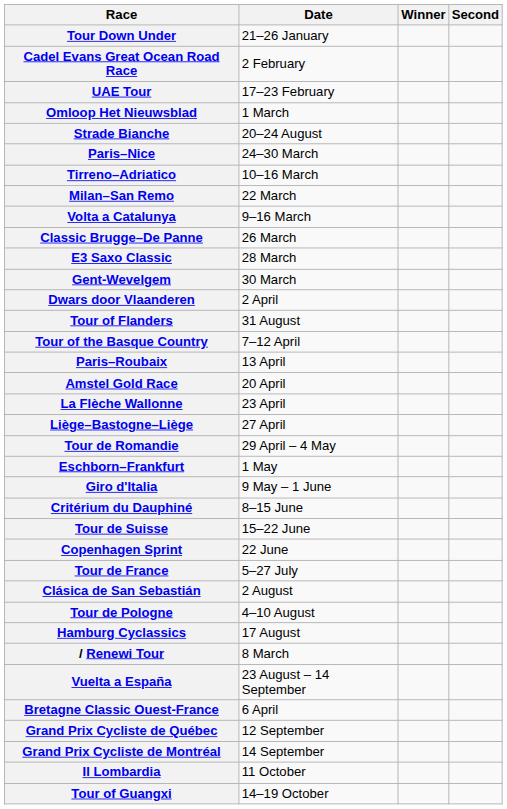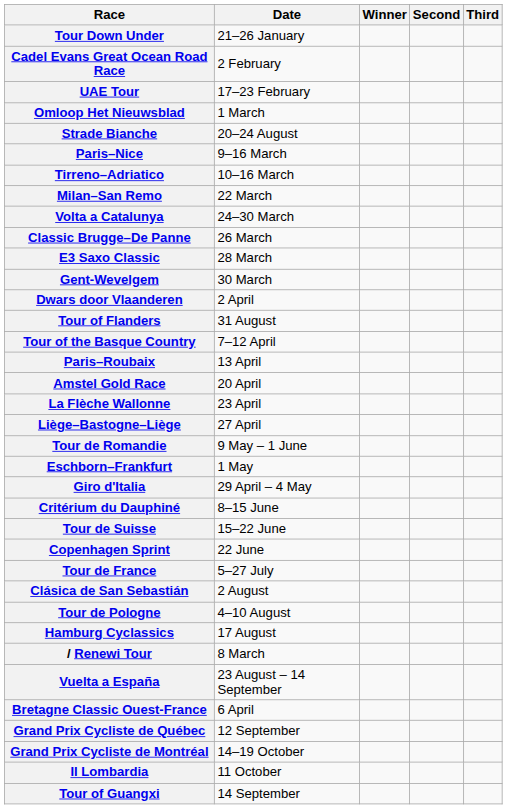 <table class="wikitable plainrowheaders">
 <tr>
 <th scope="col">Race</th>
 <th scope="col">Date</th>
 <th scope="col">Winner</th>
 <th scope="col">Second</th>
+<th scope="col">Third</th>
 </tr>
 <tr>
 <th scope="row"> <a href='#'>Tour Down Under</a></th>
 <td>21–26 January</td>
+<td></td>
 <td></td>
 <td></td>
 </tr>
 <tr>
 <th scope="row"> <a href='#'>Cadel Evans Great Ocean Road Race</a></th>
 <td>2 February</td>
 <td></td>
 <td></td>
+<td></td>
 </tr>
 <tr>
 <th scope="row"> <a href='#'>UAE Tour</a></th>
 <td>17–23 February</td>
+<td></td>
 <td></td>
 <td></td>
 </tr>
 <tr>
 <th scope="row"> <a href='#'>Omloop Het Nieuwsblad</a></th>
 <td>1 March</td>
 <td></td>
 <td></td>
+<td></td>
 </tr>
 <tr>
 <th scope="row"> <a href='#'>Strade Bianche</a></th>
 <td>20–24 August</td>
 <td></td>
 <td></td>
+<td></td>
 </tr>
 <tr>
 <th scope="row"> <a href='#'>Paris–Nice</a></th>
-<td>24–30 March</td>
+<td>9–16 March</td>
+<td></td>
 <td></td>
 <td></td>
 </tr>
 <tr>
 <th scope="row"> <a href='#'>Tirreno–Adriatico</a></th>
 <td>10–16 March</td>
 <td></td>
 <td></td>
+<td></td>
 </tr>
 <tr>
 <th scope="row"> <a href='#'>Milan–San Remo</a></th>
 <td>22 March</td>
 <td></td>
 <td></td>
+<td></td>
 </tr>
 <tr>
 <th scope="row"> <a href='#'>Volta a Catalunya</a></th>
-<td>9–16 March</td>
+<td>24–30 March</td>
+<td></td>
 <td></td>
 <td></td>
 </tr>
 <tr>
 <th scope="row"> <a href='#'>Classic Brugge–De Panne</a></th>
 <td>26 March</td>
 <td></td>
 <td></td>
+<td></td>
 </tr>
 <tr>
 <th scope="row"> <a href='#'>E3 Saxo Classic</a></th>
 <td>28 March</td>
+<td></td>
 <td></td>
 <td></td>
 </tr>
 <tr>
 <th scope="row"> <a href='#'>Gent-Wevelgem</a></th>
 <td>30 March</td>
 <td></td>
 <td></td>
+<td></td>
 </tr>
 <tr>
 <th scope="row"> <a href='#'>Dwars door Vlaanderen</a></th>
 <td>2 April</td>
+<td></td>
 <td></td>
 <td></td>
 </tr>
 <tr>
 <th scope="row"> <a href='#'>Tour of Flanders</a></th>
 <td>31 August</td>
 <td></td>
 <td></td>
+<td></td>
 </tr>
 <tr>
 <th scope="row"> <a href='#'>Tour of the Basque Country</a></th>
 <td>7–12 April</td>
+<td></td>
 <td></td>
 <td></td>
 </tr>
 <tr>
 <th scope="row"> <a href='#'>Paris–Roubaix</a></th>
 <td>13 April</td>
 <td></td>
 <td></td>
+<td></td>
 </tr>
 <tr>
 <th scope="row"> <a href='#'>Amstel Gold Race</a></th>
 <td>20 April</td>
+<td></td>
 <td></td>
 <td></td>
 </tr>
 <tr>
 <th scope="row"> <a href='#'>La Flèche Wallonne</a></th>
 <td>23 April</td>
 <td></td>
 <td></td>
+<td></td>
 </tr>
 <tr>
 <th scope="row"> <a href='#'>Liège–Bastogne–Liège</a></th>
 <td>27 April</td>
 <td></td>
 <td></td>
+<td></td>
 </tr>
 <tr>
 <th scope="row"> <a href='#'>Tour de Romandie</a></th>
-<td>29 April – 4 May</td>
+<td>9 May – 1 June</td>
+<td></td>
 <td></td>
 <td></td>
 </tr>
 <tr>
 <th scope="row"> <a href='#'>Eschborn–Frankfurt</a></th>
 <td>1 May</td>
 <td></td>
 <td></td>
+<td></td>
 </tr>
 <tr>
 <th scope="row"> <a href='#'>Giro d'Italia</a></th>
-<td>9 May – 1 June</td>
+<td>29 April – 4 May</td>
+<td></td>
 <td></td>
 <td></td>
 </tr>
 <tr>
 <th scope="row"> <a href='#'>Critérium du Dauphiné</a></th>
 <td>8–15 June</td>
 <td></td>
 <td></td>
+<td></td>
 </tr>
 <tr>
 <th scope="row"> <a href='#'>Tour de Suisse</a></th>
 <td>15–22 June</td>
+<td></td>
 <td></td>
 <td></td>
 </tr>
 <tr>
 <th scope="row"> <a href='#'>Copenhagen Sprint</a></th>
 <td>22 June</td>
 <td></td>
 <td></td>
+<td></td>
 </tr>
 <tr>
 <th scope="row"> <a href='#'>Tour de France</a></th>
 <td>5–27 July</td>
+<td></td>
 <td></td>
 <td></td>
 </tr>
 <tr>
 <th scope="row"> <a href='#'>Clásica de San Sebastián</a></th>
 <td>2 August</td>
 <td></td>
 <td></td>
+<td></td>
 </tr>
 <tr>
 <th scope="row"> <a href='#'>Tour de Pologne</a></th>
 <td>4–10 August</td>
+<td></td>
 <td></td>
 <td></td>
 </tr>
 <tr>
 <th scope="row"> <a href='#'>Hamburg Cyclassics</a></th>
 <td>17 August</td>
 <td></td>
 <td></td>
+<td></td>
 </tr>
 <tr>
 <th scope="row">/ <a href='#'>Renewi Tour</a></th>
 <td>8 March</td>
+<td></td>
 <td></td>
 <td></td>
 </tr>
 <tr>
 <th scope="row"> <a href='#'>Vuelta a España</a></th>
 <td>23 August – 14 September</td>
 <td></td>
 <td></td>
+<td></td>
 </tr>
 <tr>
 <th scope="row"> <a href='#'>Bretagne Classic Ouest-France</a></th>
 <td>6 April</td>
+<td></td>
 <td></td>
 <td></td>
 </tr>
 <tr>
 <th scope="row"> <a href='#'>Grand Prix Cycliste de Québec</a></th>
 <td>12 September</td>
 <td></td>
 <td></td>
+<td></td>
 </tr>
 <tr>
 <th scope="row"> <a href='#'>Grand Prix Cycliste de Montréal</a></th>
-<td>14 September</td>
+<td>14–19 October</td>
+<td></td>
 <td></td>
 <td></td>
 </tr>
 <tr>
 <th scope="row"> <a href='#'>Il Lombardia</a></th>
 <td>11 October</td>
 <td></td>
 <td></td>
+<td></td>
 </tr>
 <tr>
 <th scope="row"> <a href='#'>Tour of Guangxi</a></th>
-<td>14–19 October</td>
+<td>14 September</td>
+<td></td>
 <td></td>
 <td></td>
 </tr>
 </table>
